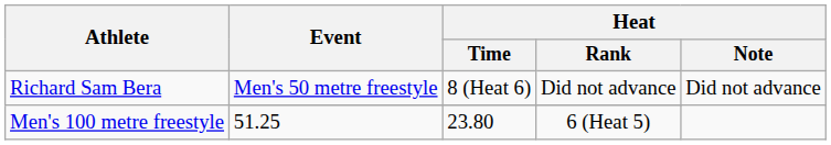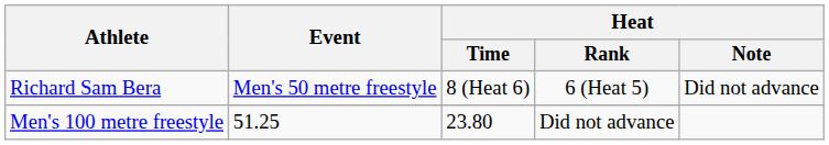 <table class=wikitable style="font-size:90%">
 <tr>
 <th rowspan="2">Athlete</th>
 <th rowspan="2">Event</th>
 <th colspan="3">Heat</th>
 </tr>
 <tr style="font-size:95%">
 <th>Time</th>
 <th>Rank</th>
 <th>Note</th>
 </tr>
 <tr align=center>
 <td align=left rowspan=2><a href='#'>Richard Sam Bera</a></td>
 <td align=left><a href='#'>Men's 50 metre freestyle</a></td>
 <td>8 (Heat 6)</td>
-<td align=left>Did not advance</td>
+<td>6 (Heat 5)</td>
 <td align=left>Did not advance</td>
 </tr>
 <tr>
 </tr>
 <tr align=center>
 <td align=left><a href='#'>Men's 100 metre freestyle</a></td>
 <td align=left>51.25</td>
 <td align=left>23.80</td>
-<td>6 (Heat 5)</td>
+<td align=left>Did not advance</td>
 </tr>
 </table>
